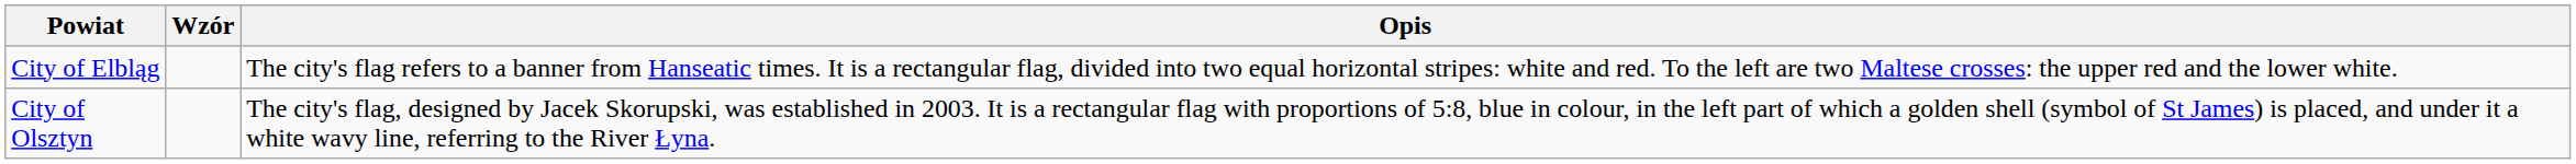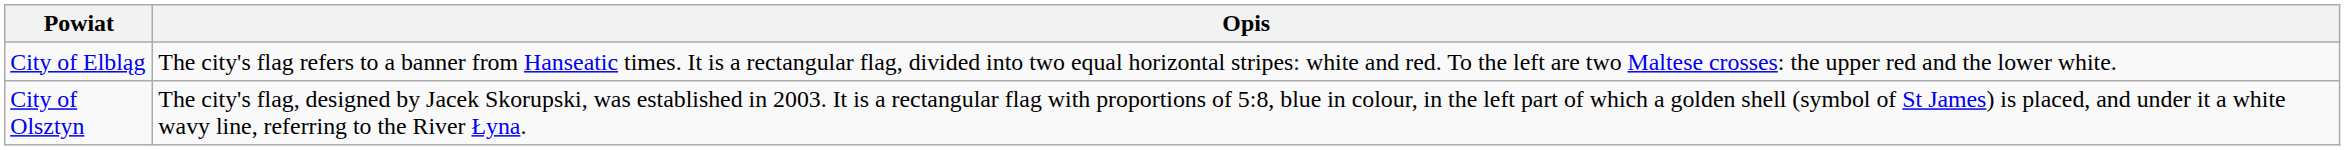 <table class="wikitable">
 <tr>
 <th>Powiat</th>
-<th>Wzór</th>
 <th>Opis</th>
 </tr>
 <tr>
 <td><a href='#'>City of Elbląg</a></td>
-<td></td>
 <td>The city's flag refers to a banner from <a href='#'>Hanseatic</a> times. It is a rectangular flag, divided into two equal horizontal stripes: white and red. To the left are two <a href='#'>Maltese crosses</a>: the upper red and the lower white.</td>
 </tr>
 <tr>
 <td><a href='#'>City of Olsztyn</a></td>
-<td></td>
 <td>The city's flag, designed by Jacek Skorupski, was established in 2003. It is a rectangular flag with proportions of 5:8, blue in colour, in the left part of which a golden shell (symbol of <a href='#'>St James</a>) is placed, and under it a white wavy line, referring to the River <a href='#'>Łyna</a>.</td>
 </tr>
 </table>
